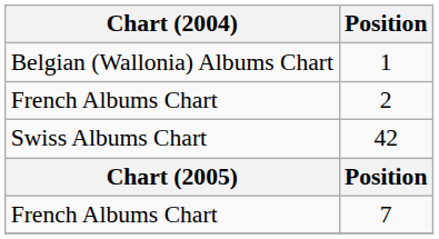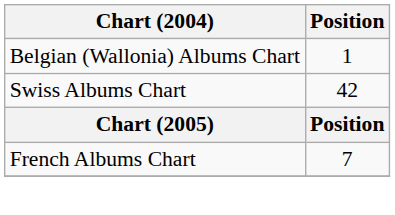 <table class="wikitable sortable">
 <tr>
 <th>Chart (2004)</th>
 <th>Position</th>
 </tr>
 <tr>
 <td>Belgian (Wallonia) Albums Chart</td>
 <td align="center">1</td>
-</tr>
-<tr>
-<td>French Albums Chart</td>
-<td align="center">2</td>
 </tr>
 <tr>
 <td>Swiss Albums Chart</td>
 <td align="center">42</td>
 </tr>
 <tr>
 <th>Chart (2005)</th>
 <th>Position</th>
 </tr>
 <tr>
 <td>French Albums Chart</td>
 <td align="center">7</td>
 </tr>
 <tr>
 </tr>
 </table>
